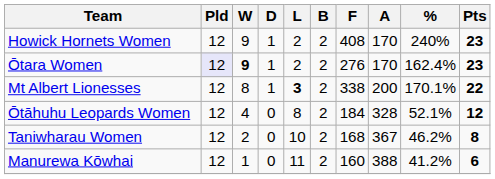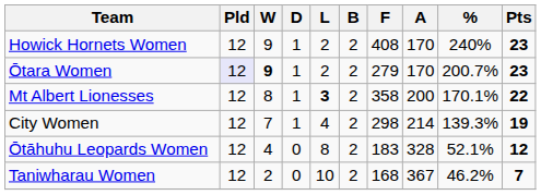 <table class="wikitable" style="text-align:center;">
 <tr>
 <th width=200>Team</th>
 <th width=20 abbr="Played">Pld</th>
 <th width=20 abbr="Won">W</th>
 <th width=20 abbr="Drawn">D</th>
 <th width=20 abbr="Lost">L</th>
 <th width=20 abbr="Bye">B</th>
 <th width=20 abbr="For">F</th>
 <th width=20 abbr="Against">A</th>
 <th width=20 abbr="Percentage">%</th>
 <th width=20 abbr="Points">Pts</th>
 </tr>
 <tr>
 <td style="text-align:left;"><a href='#'>Howick Hornets Women</a></td>
 <td>12</td>
 <td>9</td>
 <td>1</td>
 <td>2</td>
 <td>2</td>
 <td>408</td>
 <td>170</td>
 <td>240%</td>
 <td><strong>23</strong></td>
 </tr>
 <tr>
 <td style="text-align:left;"><a href='#'>Ōtara Women</a></td>
 <td style="background: lavender;">12</td>
 <td><strong>9</strong></td>
 <td>1</td>
 <td>2</td>
 <td>2</td>
-<td>276</td>
+<td>279</td>
 <td>170</td>
-<td>162.4%</td>
+<td>200.7%</td>
 <td><strong>23</strong></td>
 </tr>
 <tr>
 <td style="text-align:left;"><a href='#'>Mt Albert Lionesses</a></td>
 <td>12</td>
 <td>8</td>
 <td>1</td>
 <td><strong>3</strong></td>
 <td>2</td>
-<td>338</td>
+<td>358</td>
 <td>200</td>
 <td>170.1%</td>
 <td><strong>22</strong></td>
+</tr>
+<tr>
+<td style="text-align:left;">City Women</td>
+<td>12</td>
+<td>7</td>
+<td>1</td>
+<td>4</td>
+<td>2</td>
+<td>298</td>
+<td>214</td>
+<td>139.3%</td>
+<td><strong>19</strong></td>
 </tr>
 <tr>
 <td style="text-align:left;"><a href='#'>Ōtāhuhu Leopards Women</a></td>
 <td>12</td>
 <td>4</td>
 <td>0</td>
 <td>8</td>
 <td>2</td>
-<td>184</td>
+<td>183</td>
 <td>328</td>
 <td>52.1%</td>
 <td><strong>12</strong></td>
 </tr>
 <tr>
 <td style="text-align:left;"><a href='#'>Taniwharau Women</a></td>
 <td>12</td>
 <td>2</td>
 <td>0</td>
 <td>10</td>
 <td>2</td>
 <td>168</td>
 <td>367</td>
 <td>46.2%</td>
-<td><strong>8</strong></td>
-</tr>
-<tr>
-<td style="text-align:left;"><a href='#'>Manurewa Kōwhai</a></td>
-<td>12</td>
-<td>1</td>
-<td>0</td>
-<td>11</td>
-<td>2</td>
-<td>160</td>
-<td>388</td>
-<td>41.2%</td>
-<td><strong>6</strong></td>
+<td><strong>7</strong></td>
 </tr>
 <tr>
 </tr>
 </table>
